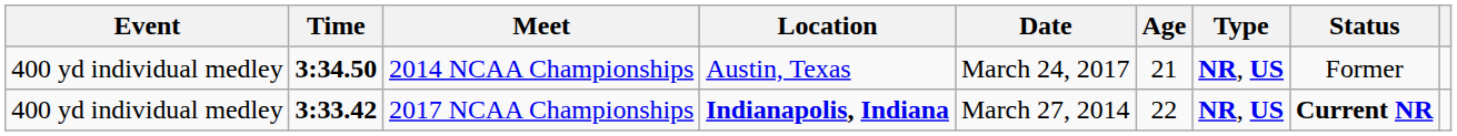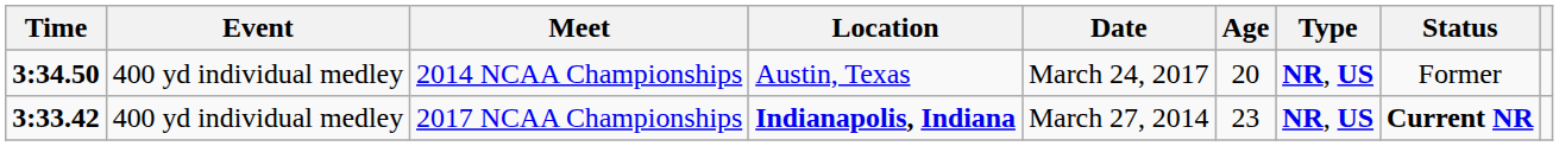 <table class="wikitable">
 <tr>
+<th>Time</th>
 <th>Event</th>
-<th>Time</th>
 <th>Meet</th>
 <th>Location</th>
 <th>Date</th>
 <th>Age</th>
 <th>Type</th>
 <th>Status</th>
 <th></th>
 </tr>
 <tr>
+<td style="text-align:center;"><strong>3:34.50</strong></td>
 <td>400 yd individual medley</td>
-<td style="text-align:center;"><strong>3:34.50</strong></td>
 <td><a href='#'>2014 NCAA Championships</a></td>
 <td><a href='#'>Austin, Texas</a></td>
 <td>March 24, 2017</td>
-<td style="text-align:center;">21</td>
+<td style="text-align:center;">20</td>
 <td><strong><a href='#'>NR</a></strong>, <strong><a href='#'>US</a></strong></td>
 <td style="text-align:center;">Former</td>
 <td style="text-align:center;"></td>
 </tr>
 <tr>
+<td style="text-align:center;"><strong>3:33.42</strong></td>
 <td>400 yd individual medley</td>
-<td style="text-align:center;"><strong>3:33.42</strong></td>
 <td><a href='#'>2017 NCAA Championships</a></td>
 <td><strong><a href='#'>Indianapolis</a>, <a href='#'>Indiana</a></strong></td>
 <td>March 27, 2014</td>
-<td style="text-align:center;">22</td>
+<td style="text-align:center;">23</td>
 <td><strong><a href='#'>NR</a></strong>, <strong><a href='#'>US</a></strong></td>
 <td style="text-align:center;"><strong>Current <a href='#'>NR</a></strong></td>
 <td style="text-align:center;"></td>
 </tr>
 </table>
